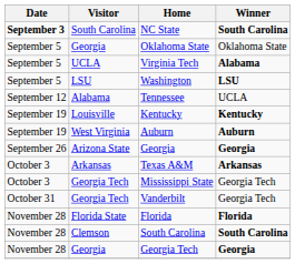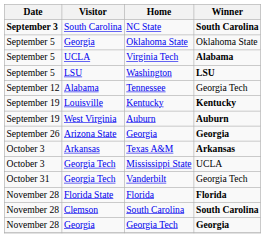 <table class="wikitable">
 <tr>
 <th>Date</th>
 <th>Visitor</th>
 <th>Home</th>
 <th>Winner</th>
 </tr>
 <tr>
 <td><strong>September 3</strong></td>
 <td><a href='#'>South Carolina</a></td>
 <td><a href='#'>NC State</a></td>
 <td><strong>South Carolina</strong></td>
 </tr>
 <tr>
 <td>September 5</td>
 <td><a href='#'>Georgia</a></td>
 <td><a href='#'>Oklahoma State</a></td>
 <td>Oklahoma State</td>
 </tr>
 <tr>
 <td>September 5</td>
 <td><a href='#'>UCLA</a></td>
 <td><a href='#'>Virginia Tech</a></td>
 <td><strong>Alabama</strong></td>
 </tr>
 <tr>
 <td>September 5</td>
 <td><a href='#'>LSU</a></td>
 <td><a href='#'>Washington</a></td>
 <td><strong>LSU</strong></td>
 </tr>
 <tr>
 <td>September 12</td>
 <td><a href='#'>Alabama</a></td>
 <td><a href='#'>Tennessee</a></td>
-<td>UCLA</td>
+<td>Georgia Tech</td>
 </tr>
 <tr>
 <td>September 19</td>
 <td><a href='#'>Louisville</a></td>
 <td><a href='#'>Kentucky</a></td>
 <td><strong>Kentucky</strong></td>
 </tr>
 <tr>
 <td>September 19</td>
 <td><a href='#'>West Virginia</a></td>
 <td><a href='#'>Auburn</a></td>
 <td><strong>Auburn</strong></td>
 </tr>
 <tr>
 <td>September 26</td>
 <td><a href='#'>Arizona State</a></td>
 <td><a href='#'>Georgia</a></td>
 <td><strong>Georgia</strong></td>
 </tr>
 <tr>
 <td>October 3</td>
 <td><a href='#'>Arkansas</a></td>
 <td><a href='#'>Texas A&M</a></td>
 <td><strong>Arkansas</strong></td>
 </tr>
 <tr>
 <td>October 3</td>
 <td><a href='#'>Georgia Tech</a></td>
 <td><a href='#'>Mississippi State</a></td>
-<td>Georgia Tech</td>
+<td>UCLA</td>
 </tr>
 <tr>
 <td>October 31</td>
 <td><a href='#'>Georgia Tech</a></td>
 <td><a href='#'>Vanderbilt</a></td>
 <td>Georgia Tech</td>
 </tr>
 <tr>
 <td>November 28</td>
 <td><a href='#'>Florida State</a></td>
 <td><a href='#'>Florida</a></td>
 <td><strong>Florida</strong></td>
 </tr>
 <tr>
 <td>November 28</td>
 <td><a href='#'>Clemson</a></td>
 <td><a href='#'>South Carolina</a></td>
 <td><strong>South Carolina</strong></td>
 </tr>
 <tr>
 <td>November 28</td>
 <td><a href='#'>Georgia</a></td>
 <td><a href='#'>Georgia Tech</a></td>
 <td><strong>Georgia</strong></td>
 </tr>
 <tr>
 </tr>
 </table>
